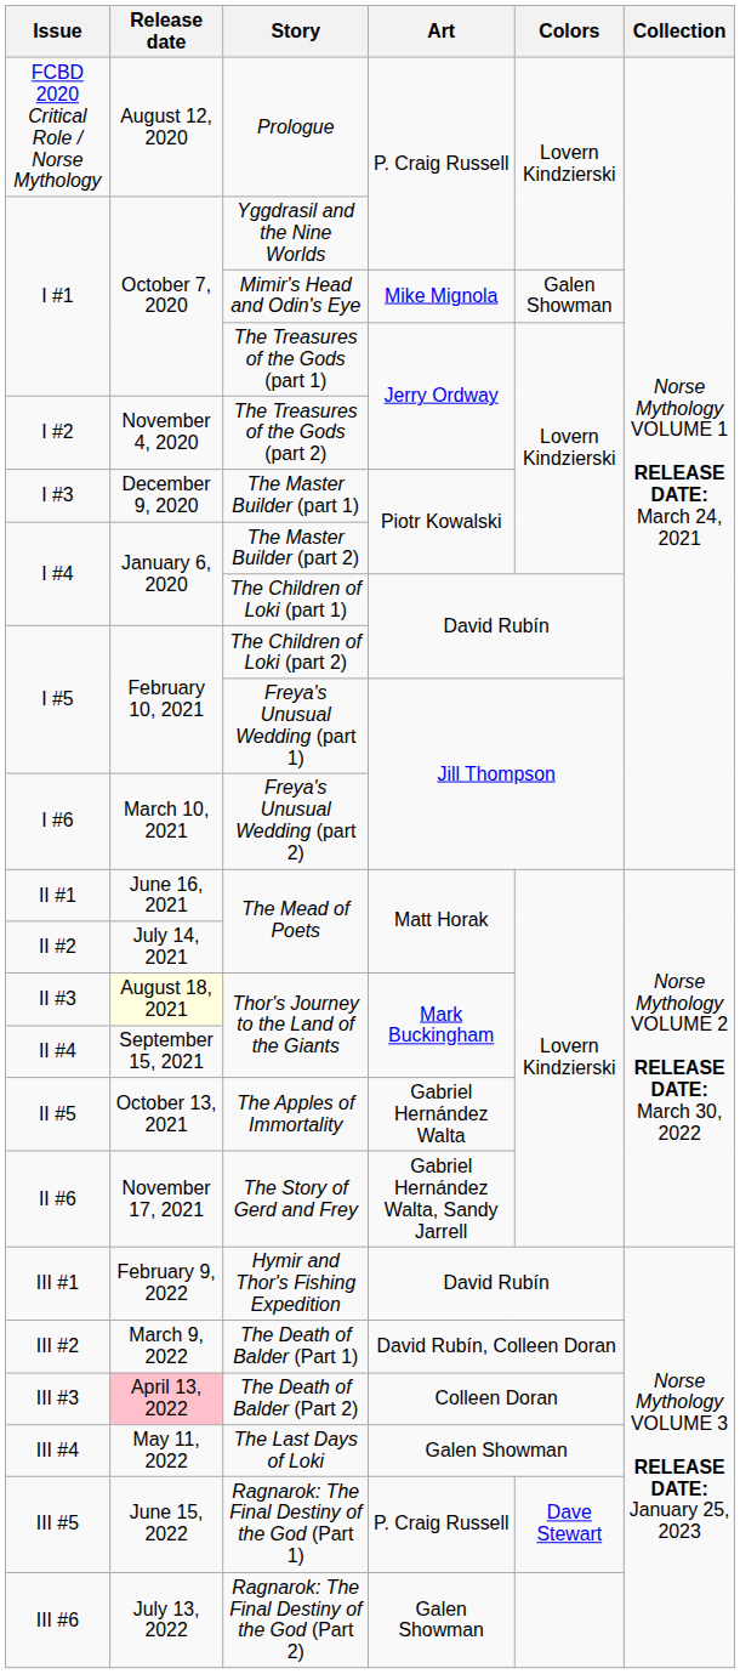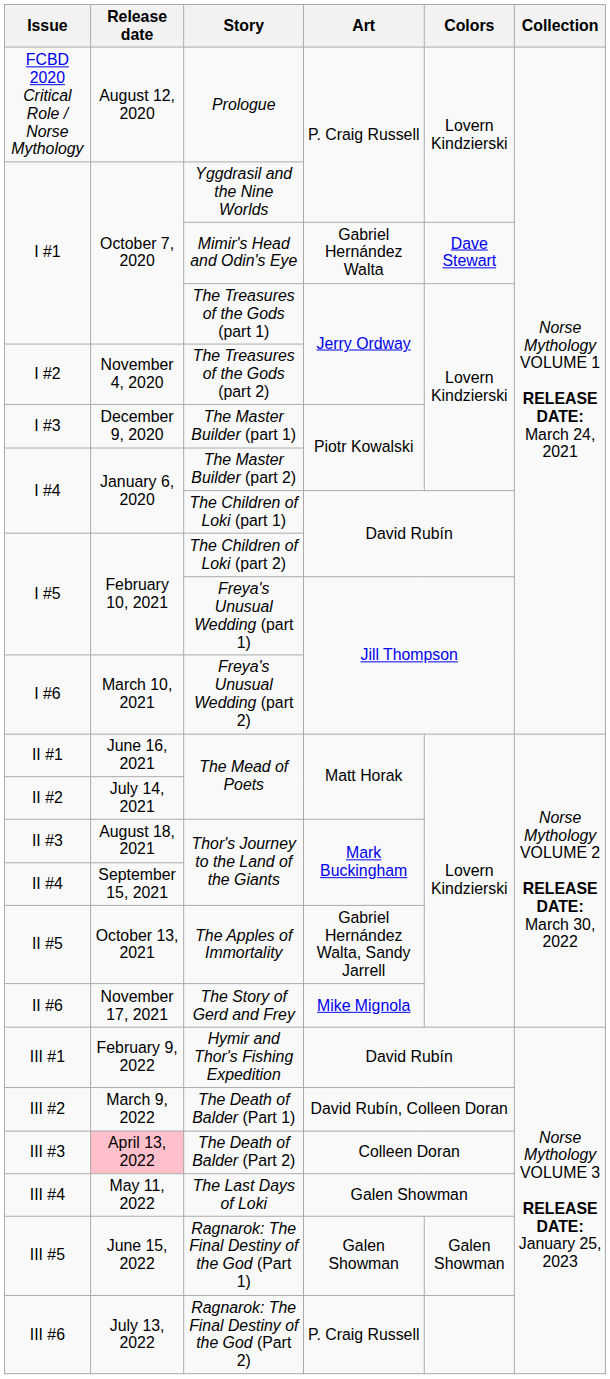 <table class="wikitable" style="text-align: center">
 <tr>
 <th>Issue</th>
 <th>Release date</th>
 <th>Story</th>
 <th>Art</th>
 <th>Colors</th>
 <th>Collection</th>
 </tr>
 <tr>
 <td><a href='#'>FCBD 2020</a><br><em>Critical Role /<br>Norse Mythology</em></td>
 <td>August 12, 2020</td>
 <td><em>Prologue</em></td>
 <td rowspan=2>P. Craig Russell</td>
 <td rowspan=2>Lovern Kindzierski</td>
 <td rowspan=11><em>Norse Mythology</em><br><span>VOLUME 1<br><br><strong>RELEASE DATE:</strong><br>March 24, 2021<br></span></td>
 </tr>
 <tr>
 <td rowspan=3>I #1</td>
 <td rowspan=3>October 7, 2020</td>
 <td><em>Yggdrasil and the Nine Worlds</em></td>
 </tr>
 <tr>
 <td><em>Mimir's Head and Odin's Eye</em></td>
-<td><a href='#'>Mike Mignola</a></td>
-<td rowspan=1>Galen Showman</td>
+<td rowspan=1>Gabriel Hernández Walta</td>
+<td><a href='#'>Dave Stewart</a></td>
 </tr>
 <tr>
 <td><em>The Treasures of the Gods</em> (part 1)</td>
 <td rowspan=2><a href='#'>Jerry Ordway</a></td>
 <td rowspan=4>Lovern Kindzierski</td>
 </tr>
 <tr>
 <td>I #2</td>
 <td>November 4, 2020</td>
 <td><em>The Treasures of the Gods</em> (part 2)</td>
 </tr>
 <tr>
 <td>I #3</td>
 <td>December 9, 2020</td>
 <td><em>The Master Builder</em> (part 1)</td>
 <td rowspan=2>Piotr Kowalski</td>
 </tr>
 <tr>
 <td rowspan=2>I #4</td>
 <td rowspan=2>January 6, 2020</td>
 <td><em>The Master Builder</em> (part 2)</td>
 </tr>
 <tr>
 <td><em>The Children of Loki</em> (part 1)</td>
 <td colspan=2 rowspan=2>David Rubín</td>
 </tr>
 <tr>
 <td rowspan=2>I #5</td>
 <td rowspan=2>February 10, 2021</td>
 <td><em>The Children of Loki</em> (part 2)</td>
 </tr>
 <tr>
 <td><em>Freya's Unusual Wedding</em> (part 1)</td>
 <td colspan=2 rowspan=2><a href='#'>Jill Thompson</a></td>
 </tr>
 <tr>
 <td>I #6</td>
 <td>March 10, 2021</td>
 <td><em>Freya's Unusual Wedding</em> (part 2)</td>
 </tr>
 <tr>
 <td>II #1</td>
 <td>June 16, 2021</td>
 <td rowspan=2><em>The Mead of Poets</em></td>
 <td rowspan=2>Matt Horak</td>
 <td rowspan=6>Lovern Kindzierski</td>
 <td rowspan=6><em>Norse Mythology</em><br><span>VOLUME 2<br><br><strong>RELEASE DATE:</strong><br>March 30, 2022<br></span></td>
 </tr>
 <tr>
 <td>II #2</td>
 <td>July 14, 2021</td>
 </tr>
 <tr>
 <td>II #3</td>
-<td style="background: lightyellow;">August 18, 2021</td>
+<td>August 18, 2021</td>
 <td rowspan=2><em>Thor's Journey to the Land of the Giants</em></td>
 <td rowspan=2><a href='#'>Mark Buckingham</a></td>
 </tr>
 <tr>
 <td>II #4</td>
 <td>September 15, 2021</td>
 </tr>
 <tr>
 <td>II #5</td>
 <td>October 13, 2021</td>
 <td rowspan=1><em>The Apples of Immortality</em></td>
-<td rowspan=1>Gabriel Hernández Walta</td>
+<td rowspan=1>Gabriel Hernández Walta, Sandy Jarrell</td>
 </tr>
 <tr>
 <td>II #6</td>
 <td>November 17, 2021</td>
 <td rowspan=1><em>The Story of Gerd and Frey</em></td>
-<td rowspan=1>Gabriel Hernández Walta, Sandy Jarrell</td>
+<td><a href='#'>Mike Mignola</a></td>
 </tr>
 <tr>
 <td>III #1</td>
 <td>February 9, 2022</td>
 <td rowspan=1><em>Hymir and Thor's Fishing Expedition</em></td>
 <td colspan=2 rowspan=1>David Rubín</td>
 <td rowspan=6><em>Norse Mythology</em><br><span>VOLUME 3<br><br><strong>RELEASE DATE:</strong><br>January 25, 2023<br></span></td>
 </tr>
 <tr>
 <td>III #2</td>
 <td>March 9, 2022</td>
 <td rowspan=1><em>The Death of Balder</em> (Part 1)</td>
 <td colspan=2 rowspan=1>David Rubín, Colleen Doran</td>
 </tr>
 <tr>
 <td>III #3</td>
 <td style="background: pink;">April 13, 2022</td>
 <td rowspan=1><em>The Death of Balder</em> (Part 2)</td>
 <td colspan=2 rowspan=1>Colleen Doran</td>
 </tr>
 <tr>
 <td>III #4</td>
 <td>May 11, 2022</td>
 <td rowspan=1><em>The Last Days of Loki</em></td>
 <td colspan=2 rowspan=1>Galen Showman</td>
 </tr>
 <tr>
 <td>III #5</td>
 <td>June 15, 2022</td>
 <td rowspan=1><em>Ragnarok: The Final Destiny of the God</em> (Part 1)</td>
-<td rowspan=1>P. Craig Russell</td>
-<td><a href='#'>Dave Stewart</a></td>
+<td rowspan=1>Galen Showman</td>
+<td rowspan=1>Galen Showman</td>
 </tr>
 <tr>
 <td>III #6</td>
 <td>July 13, 2022</td>
 <td rowspan=1><em>Ragnarok: The Final Destiny of the God</em> (Part 2)</td>
-<td rowspan=1>Galen Showman</td>
+<td rowspan=1>P. Craig Russell</td>
 <td rowspan=1></td>
 </tr>
 </table>
